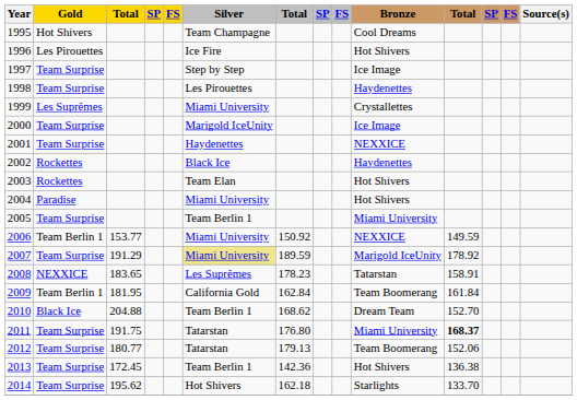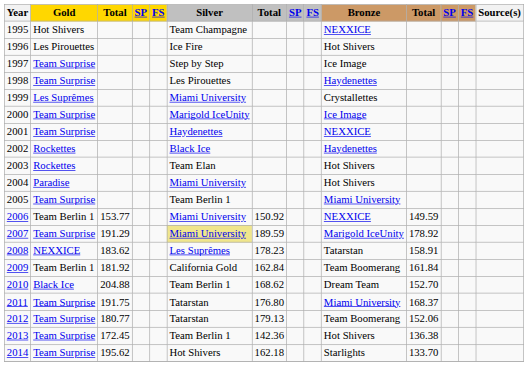 <table class="wikitable">
 <tr>
 <th>Year</th>
 <td align="center" bgcolor="gold"><strong>Gold</strong></td>
 <td align="center" bgcolor="gold"><strong>Total</strong></td>
 <td align="center" bgcolor="gold"><strong><a href='#'>SP</a></strong></td>
 <td align="center" bgcolor="gold"><strong><a href='#'>FS</a></strong></td>
 <td align="center" bgcolor="silver"><strong>Silver</strong></td>
 <td align="center" bgcolor="silver"><strong>Total</strong></td>
 <td align="center" bgcolor="silver"><strong><a href='#'>SP</a></strong></td>
 <td align="center" bgcolor="silver"><strong><a href='#'>FS</a></strong></td>
 <td align="center" bgcolor="cc9966"><strong>Bronze</strong></td>
 <td align="center" bgcolor="cc9966"><strong>Total</strong></td>
 <td align="center" bgcolor="cc9966"><strong><a href='#'>SP</a></strong></td>
 <td align="center" bgcolor="cc9966"><strong><a href='#'>FS</a></strong></td>
 <th>Source(s)</th>
 </tr>
 <tr>
 <td>1995</td>
 <td> Hot Shivers</td>
 <td align="center"></td>
 <td align="center"></td>
 <td align="center"></td>
 <td> Team Champagne</td>
 <td align="center"></td>
 <td align="center"></td>
 <td align="center"></td>
-<td> Cool Dreams</td>
+<td> <a href='#'>NEXXICE</a></td>
 <td align="center"></td>
 <td align="center"></td>
 <td align="center"></td>
 <td align="center"></td>
 </tr>
 <tr>
 <td>1996</td>
 <td> Les Pirouettes</td>
 <td align="center"></td>
 <td align="center"></td>
 <td align="center"></td>
 <td> Ice Fire</td>
 <td align="center"></td>
 <td align="center"></td>
 <td align="center"></td>
 <td> Hot Shivers</td>
 <td align="center"></td>
 <td align="center"></td>
 <td align="center"></td>
 <td align="center"></td>
 </tr>
 <tr>
 <td>1997</td>
 <td> <a href='#'>Team Surprise</a></td>
 <td align="center"></td>
 <td align="center"></td>
 <td align="center"></td>
 <td> Step by Step</td>
 <td align="center"></td>
 <td align="center"></td>
 <td align="center"></td>
 <td> Ice Image</td>
 <td align="center"></td>
 <td align="center"></td>
 <td align="center"></td>
 <td align="center"></td>
 </tr>
 <tr>
 <td>1998</td>
 <td> <a href='#'>Team Surprise</a></td>
 <td align="center"></td>
 <td align="center"></td>
 <td align="center"></td>
 <td> Les Pirouettes</td>
 <td align="center"></td>
 <td align="center"></td>
 <td align="center"></td>
 <td> <a href='#'>Haydenettes</a></td>
 <td align="center"></td>
 <td align="center"></td>
 <td align="center"></td>
 <td align="center"></td>
 </tr>
 <tr>
 <td>1999</td>
 <td> <a href='#'>Les Suprêmes</a></td>
 <td align="center"></td>
 <td align="center"></td>
 <td align="center"></td>
 <td> <a href='#'>Miami University</a></td>
 <td align="center"></td>
 <td align="center"></td>
 <td align="center"></td>
 <td> Crystallettes</td>
 <td align="center"></td>
 <td align="center"></td>
 <td align="center"></td>
 <td align="center"></td>
 </tr>
 <tr>
 <td>2000</td>
 <td> <a href='#'>Team Surprise</a></td>
 <td align="center"></td>
 <td align="center"></td>
 <td align="center"></td>
 <td> <a href='#'>Marigold IceUnity</a></td>
 <td align="center"></td>
 <td align="center"></td>
 <td align="center"></td>
 <td> <a href='#'>Ice Image</a><br></td>
 <td align="center"></td>
 <td align="center"></td>
 <td align="center"></td>
 <td align="center"></td>
 </tr>
 <tr>
 <td>2001</td>
 <td> <a href='#'>Team Surprise</a></td>
 <td align="center"></td>
 <td align="center"></td>
 <td align="center"></td>
 <td> <a href='#'>Haydenettes</a></td>
 <td align="center"></td>
 <td align="center"></td>
 <td align="center"></td>
 <td> <a href='#'>NEXXICE</a></td>
 <td align="center"></td>
 <td align="center"></td>
 <td align="center"></td>
 <td align="center"></td>
 </tr>
 <tr>
 <td>2002</td>
 <td> <a href='#'>Rockettes</a></td>
 <td align="center"></td>
 <td align="center"></td>
 <td align="center"></td>
 <td> <a href='#'>Black Ice</a></td>
 <td align="center"></td>
 <td align="center"></td>
 <td align="center"></td>
 <td> <a href='#'>Haydenettes</a></td>
 <td align="center"></td>
 <td align="center"></td>
 <td align="center"></td>
 <td align="center"></td>
 </tr>
 <tr>
 <td>2003</td>
 <td> <a href='#'>Rockettes</a></td>
 <td align="center"></td>
 <td align="center"></td>
 <td align="center"></td>
 <td> Team Elan</td>
 <td align="center"></td>
 <td align="center"></td>
 <td align="center"></td>
 <td> Hot Shivers</td>
 <td align="center"></td>
 <td align="center"></td>
 <td align="center"></td>
 <td align="center"></td>
 </tr>
 <tr>
 <td>2004</td>
 <td> <a href='#'>Paradise</a></td>
 <td align="center"></td>
 <td align="center"></td>
 <td align="center"></td>
 <td> <a href='#'>Miami University</a></td>
 <td align="center"></td>
 <td align="center"></td>
 <td align="center"></td>
 <td> Hot Shivers</td>
 <td align="center"></td>
 <td align="center"></td>
 <td align="center"></td>
 <td align="center"></td>
 </tr>
 <tr>
 <td>2005</td>
 <td> <a href='#'>Team Surprise</a></td>
 <td align="center"></td>
 <td align="center"></td>
 <td align="center"></td>
 <td> Team Berlin 1</td>
 <td align="center"></td>
 <td align="center"></td>
 <td align="center"></td>
 <td> <a href='#'>Miami University</a></td>
 <td align="center"></td>
 <td align="center"></td>
 <td align="center"></td>
 <td align="center"></td>
 </tr>
 <tr>
 <td><a href='#'>2006</a></td>
 <td> Team Berlin 1</td>
 <td align="center">153.77</td>
 <td align="center"></td>
 <td align="center"></td>
 <td> <a href='#'>Miami University</a></td>
 <td align="center">150.92</td>
 <td align="center"></td>
 <td align="center"></td>
 <td> <a href='#'>NEXXICE</a></td>
 <td align="center">149.59</td>
 <td align="center"></td>
 <td align="center"></td>
 <td align="center"></td>
 </tr>
 <tr>
 <td><a href='#'>2007</a></td>
 <td> <a href='#'>Team Surprise</a></td>
 <td align="center">191.29</td>
 <td align="center"></td>
 <td align="center"></td>
 <td style="background: khaki;"> <a href='#'>Miami University</a></td>
 <td align="center">189.59</td>
 <td align="center"></td>
 <td align="center"></td>
 <td> <a href='#'>Marigold IceUnity</a></td>
 <td align="center">178.92</td>
 <td align="center"></td>
 <td align="center"></td>
 <td align="center"></td>
 </tr>
 <tr>
 <td><a href='#'>2008</a></td>
 <td> <a href='#'>NEXXICE</a></td>
-<td align="center">183.65</td>
+<td align="center">183.62</td>
 <td align="center"></td>
 <td align="center"></td>
 <td> <a href='#'>Les Suprêmes</a></td>
 <td align="center">178.23</td>
 <td align="center"></td>
 <td align="center"></td>
 <td> Tatarstan</td>
 <td align="center">158.91</td>
 <td align="center"></td>
 <td align="center"></td>
 <td align="center"></td>
 </tr>
 <tr>
 <td><a href='#'>2009</a></td>
 <td> Team Berlin 1</td>
-<td align="center">181.95</td>
+<td align="center">181.92</td>
 <td align="center"></td>
 <td align="center"></td>
 <td> California Gold</td>
 <td align="center">162.84</td>
 <td align="center"></td>
 <td align="center"></td>
 <td> Team Boomerang</td>
 <td align="center">161.84</td>
 <td align="center"></td>
 <td align="center"></td>
 <td align="center"></td>
 </tr>
 <tr>
 <td><a href='#'>2010</a></td>
 <td> <a href='#'>Black Ice</a></td>
 <td align="center">204.88</td>
 <td align="center"></td>
 <td align="center"></td>
 <td> Team Berlin 1</td>
 <td align="center">168.62</td>
 <td align="center"></td>
 <td align="center"></td>
 <td> Dream Team</td>
 <td align="center">152.70</td>
 <td align="center"></td>
 <td align="center"></td>
 <td align="center"></td>
 </tr>
 <tr>
 <td><a href='#'>2011</a></td>
 <td> <a href='#'>Team Surprise</a></td>
 <td align="center">191.75</td>
 <td align="center"></td>
 <td align="center"></td>
 <td> Tatarstan</td>
 <td align="center">176.80</td>
 <td align="center"></td>
 <td align="center"></td>
 <td> <a href='#'>Miami University</a></td>
-<td align="center"><strong>168.37</strong></td>
+<td align="center">168.37</td>
 <td align="center"></td>
 <td align="center"></td>
 <td align="center"></td>
 </tr>
 <tr>
 <td><a href='#'>2012</a></td>
 <td> <a href='#'>Team Surprise</a></td>
 <td align="center">180.77</td>
 <td align="center"></td>
 <td align="center"></td>
 <td> Tatarstan</td>
 <td align="center">179.13</td>
 <td align="center"></td>
 <td align="center"></td>
 <td> Team Boomerang</td>
 <td align="center">152.06</td>
 <td align="center"></td>
 <td align="center"></td>
 <td align="center"></td>
 </tr>
 <tr>
 <td><a href='#'>2013</a></td>
 <td> <a href='#'>Team Surprise</a></td>
 <td align="center">172.45</td>
 <td align="center"></td>
 <td align="center"></td>
 <td> Team Berlin 1</td>
 <td align="center">142.36</td>
 <td align="center"></td>
 <td align="center"></td>
 <td> Hot Shivers</td>
 <td align="center">136.38</td>
 <td align="center"></td>
 <td align="center"></td>
 <td align="center"></td>
 </tr>
 <tr>
 <td><a href='#'>2014</a></td>
 <td> <a href='#'>Team Surprise</a></td>
 <td align="center">195.62</td>
 <td align="center"></td>
 <td align="center"></td>
 <td> Hot Shivers</td>
 <td align="center">162.18</td>
 <td align="center"></td>
 <td align="center"></td>
 <td> Starlights</td>
 <td align="center">133.70</td>
 <td align="center"></td>
 <td align="center"></td>
 <td align="center"></td>
 </tr>
 <tr>
 </tr>
 </table>
